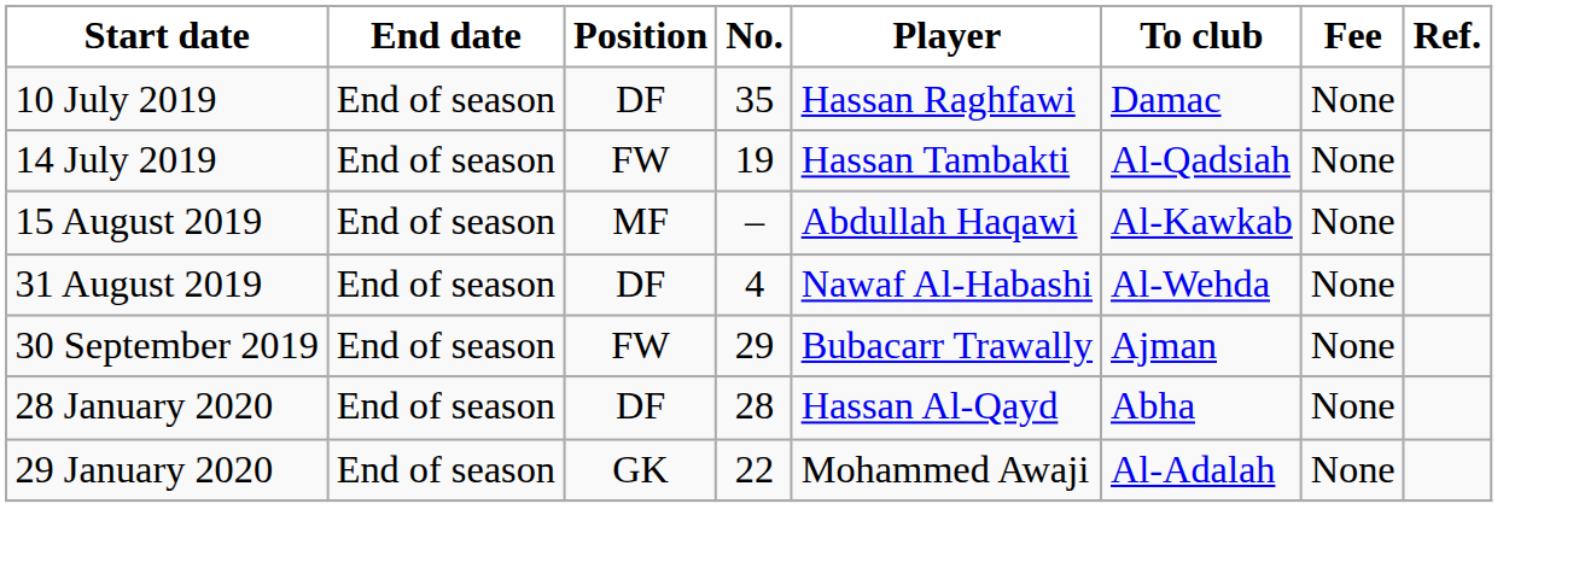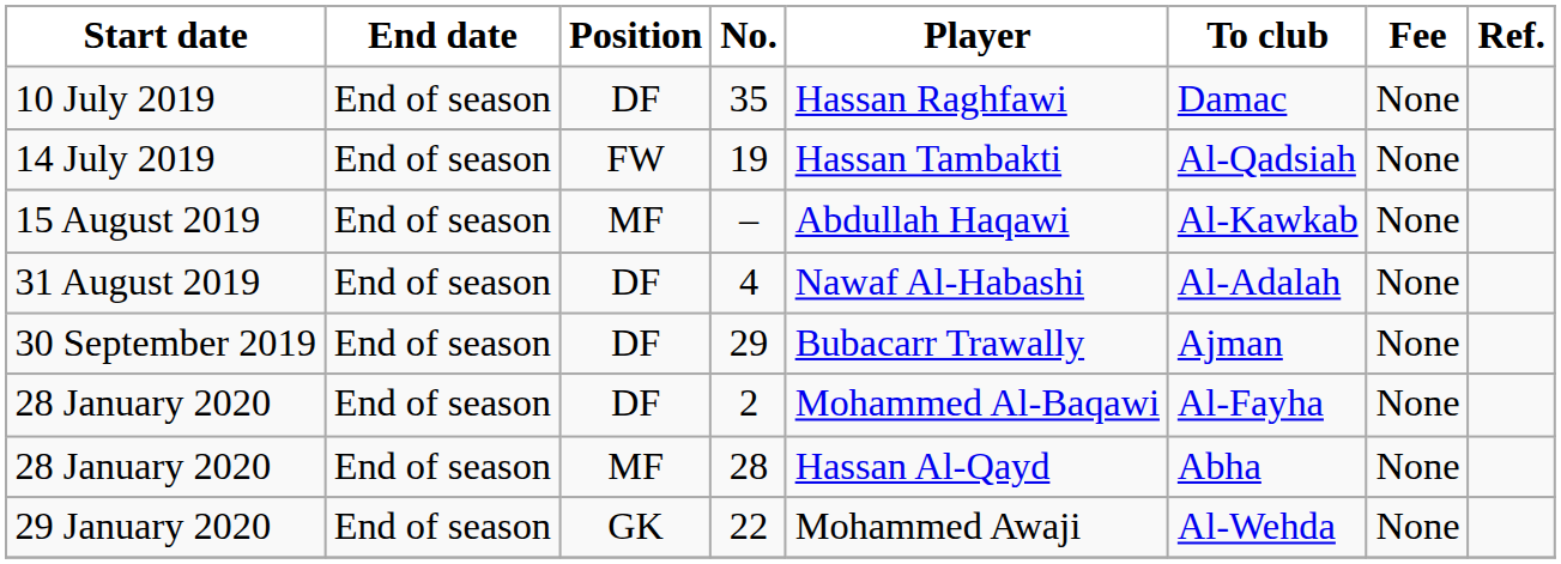 <table class="wikitable sortable">
 <tr>
 <th style="background:white; color:black;"><strong>Start date</strong></th>
 <th style="background:white; color:black;"><strong>End date</strong></th>
 <th style="background:white; color:black;"><strong>Position</strong></th>
 <th style="background:white; color:black;"><strong>No.</strong></th>
 <th style="background:white; color:black;"><strong>Player</strong></th>
 <th style="background:white; color:black;"><strong>To club</strong></th>
 <th style="background:white; color:black;"><strong>Fee</strong></th>
 <th style="background:white; color:black;"><strong>Ref.</strong></th>
 </tr>
 <tr>
 <td>10 July 2019</td>
 <td>End of season</td>
 <td style="text-align:center;">DF</td>
 <td style="text-align:center;">35</td>
 <td style="text-align:left;"> <a href='#'>Hassan Raghfawi</a></td>
 <td style="text-align:left;"> <a href='#'>Damac</a></td>
 <td>None</td>
 <td></td>
 </tr>
 <tr>
 <td>14 July 2019</td>
 <td>End of season</td>
 <td style="text-align:center;">FW</td>
 <td style="text-align:center;">19</td>
 <td style="text-align:left;"> <a href='#'>Hassan Tambakti</a></td>
 <td style="text-align:left;"> <a href='#'>Al-Qadsiah</a></td>
 <td>None</td>
 <td></td>
 </tr>
 <tr>
 <td>15 August 2019</td>
 <td>End of season</td>
 <td style="text-align:center;">MF</td>
 <td style="text-align:center;">–</td>
 <td style="text-align:left;"> <a href='#'>Abdullah Haqawi</a></td>
 <td style="text-align:left;"> <a href='#'>Al-Kawkab</a></td>
 <td>None</td>
 <td></td>
 </tr>
 <tr>
 <td>31 August 2019</td>
 <td>End of season</td>
 <td style="text-align:center;">DF</td>
 <td style="text-align:center;">4</td>
 <td style="text-align:left;"> <a href='#'>Nawaf Al-Habashi</a></td>
-<td style="text-align:left;"> <a href='#'>Al-Wehda</a></td>
+<td style="text-align:left;"> <a href='#'>Al-Adalah</a></td>
 <td>None</td>
 <td></td>
 </tr>
 <tr>
 <td>30 September 2019</td>
 <td>End of season</td>
-<td style="text-align:center;">FW</td>
+<td style="text-align:center;">DF</td>
 <td style="text-align:center;">29</td>
 <td style="text-align:left;"> <a href='#'>Bubacarr Trawally</a></td>
 <td style="text-align:left;"> <a href='#'>Ajman</a></td>
 <td>None</td>
 <td></td>
 </tr>
 <tr>
 <td>28 January 2020</td>
 <td>End of season</td>
 <td style="text-align:center;">DF</td>
+<td style="text-align:center;">2</td>
+<td style="text-align:left;"> <a href='#'>Mohammed Al-Baqawi</a></td>
+<td style="text-align:left;"> <a href='#'>Al-Fayha</a></td>
+<td>None</td>
+<td></td>
+</tr>
+<tr>
+<td>28 January 2020</td>
+<td>End of season</td>
+<td style="text-align:center;">MF</td>
 <td style="text-align:center;">28</td>
 <td style="text-align:left;"> <a href='#'>Hassan Al-Qayd</a></td>
 <td style="text-align:left;"> <a href='#'>Abha</a></td>
 <td>None</td>
 <td></td>
 </tr>
 <tr>
 <td>29 January 2020</td>
 <td>End of season</td>
 <td style="text-align:center;">GK</td>
 <td style="text-align:center;">22</td>
 <td style="text-align:left;"> Mohammed Awaji</td>
-<td style="text-align:left;"> <a href='#'>Al-Adalah</a></td>
+<td style="text-align:left;"> <a href='#'>Al-Wehda</a></td>
 <td>None</td>
 <td></td>
 </tr>
 <tr>
 </tr>
 </table>
